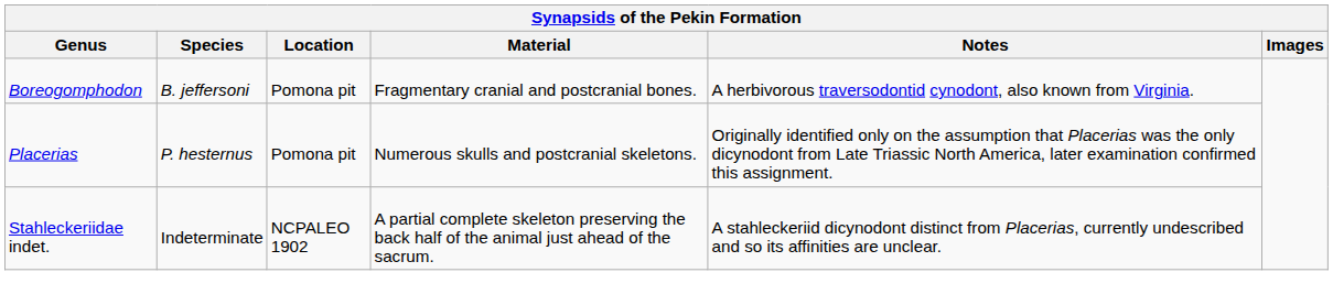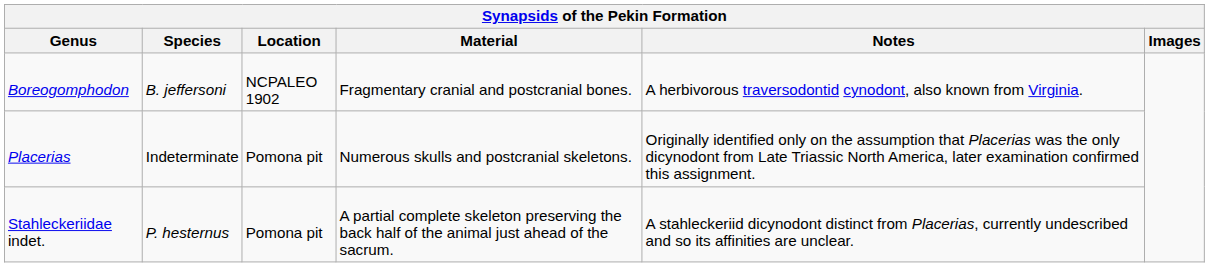 <table class="wikitable" align="center" width="100%">
 <tr>
 <th colspan="6" align="center"><a href='#'>Synapsids</a> of the Pekin Formation</th>
 </tr>
 <tr>
 <th>Genus</th>
 <th>Species</th>
 <th>Location</th>
 <th>Material</th>
 <th>Notes</th>
 <th>Images</th>
 </tr>
 <tr>
 <td><br><em><a href='#'>Boreogomphodon</a></em></td>
 <td><br><em>B. jeffersoni</em></td>
-<td><br>Pomona pit</td>
+<td><br>NCPALEO 1902</td>
 <td><br>Fragmentary cranial and postcranial bones.</td>
 <td><br>A herbivorous <a href='#'>traversodontid</a> <a href='#'>cynodont</a>, also known from <a href='#'>Virginia</a>.</td>
 <td rowspan="3"><br></td>
 </tr>
 <tr>
 <td><br><em><a href='#'>Placerias</a></em></td>
-<td><br><em>P. hesternus</em></td>
+<td><br>Indeterminate</td>
 <td><br>Pomona pit</td>
 <td><br>Numerous skulls and postcranial skeletons.</td>
 <td><br>Originally identified only on the assumption that <em>Placerias</em> was the only dicynodont from Late Triassic North America, later examination confirmed this assignment.</td>
 </tr>
 <tr>
 <td><br><a href='#'>Stahleckeriidae</a> indet.</td>
-<td><br>Indeterminate</td>
-<td><br>NCPALEO 1902</td>
+<td><br><em>P. hesternus</em></td>
+<td><br>Pomona pit</td>
 <td><br>A partial complete skeleton preserving the back half of the animal just ahead of the sacrum.</td>
 <td><br>A stahleckeriid dicynodont distinct from <em>Placerias</em>, currently undescribed and so its affinities are unclear.</td>
 </tr>
 </table>
